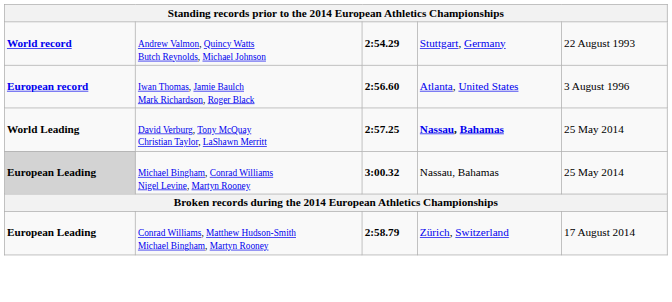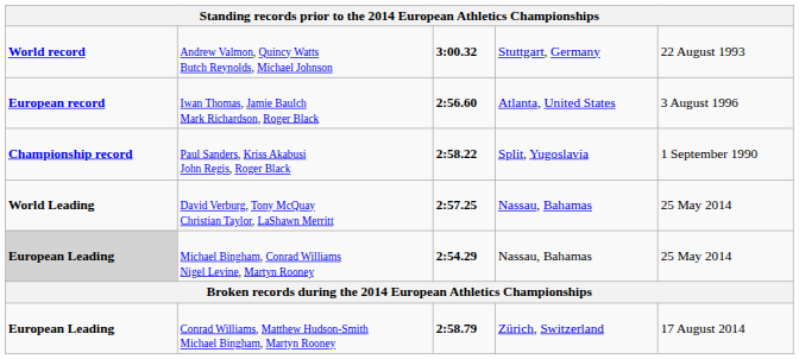 <table class="wikitable" width=75%>
 <tr>
 <th colspan="5">Standing records prior to the 2014 European Athletics Championships</th>
 </tr>
 <tr>
 <td><strong><a href='#'>World record</a></strong></td>
 <td><br><small><a href='#'>Andrew Valmon</a>, <a href='#'>Quincy Watts</a><br><a href='#'>Butch Reynolds</a>, <a href='#'>Michael Johnson</a></small></td>
-<td><strong>2:54.29</strong></td>
+<td><strong>3:00.32</strong></td>
 <td><a href='#'>Stuttgart</a>, <a href='#'>Germany</a></td>
 <td>22 August 1993</td>
 </tr>
 <tr>
 <td><strong><a href='#'>European record</a></strong></td>
 <td><br><small><a href='#'>Iwan Thomas</a>, <a href='#'>Jamie Baulch</a><br><a href='#'>Mark Richardson</a>, <a href='#'>Roger Black</a></small></td>
 <td><strong>2:56.60</strong></td>
 <td><a href='#'>Atlanta</a>, <a href='#'>United States</a></td>
 <td>3 August 1996</td>
 </tr>
 <tr>
+<td><strong><a href='#'>Championship record</a></strong></td>
+<td><br><small><a href='#'>Paul Sanders</a>, <a href='#'>Kriss Akabusi</a><br><a href='#'>John Regis</a>, <a href='#'>Roger Black</a></small></td>
+<td><strong>2:58.22</strong></td>
+<td><a href='#'>Split</a>, <a href='#'>Yugoslavia</a></td>
+<td>1 September 1990</td>
+</tr>
+<tr>
 <td><strong>World Leading</strong></td>
 <td><br><small><a href='#'>David Verburg</a>, <a href='#'>Tony McQuay</a><br> <a href='#'>Christian Taylor</a>, <a href='#'>LaShawn Merritt</a></small></td>
 <td><strong>2:57.25</strong></td>
-<td><strong><a href='#'>Nassau</a>, <a href='#'>Bahamas</a></strong></td>
+<td><a href='#'>Nassau</a>, <a href='#'>Bahamas</a></td>
 <td>25 May 2014</td>
 </tr>
 <tr>
 <td style="background: lightgrey;"><strong>European Leading</strong></td>
 <td><br><small><a href='#'>Michael Bingham</a>, <a href='#'>Conrad Williams</a><br> <a href='#'>Nigel Levine</a>, <a href='#'>Martyn Rooney</a></small></td>
-<td><strong>3:00.32</strong></td>
+<td><strong>2:54.29</strong></td>
 <td>Nassau, Bahamas</td>
 <td>25 May 2014</td>
 </tr>
 <tr>
 <th colspan="5">Broken records during the 2014 European Athletics Championships</th>
 </tr>
 <tr>
 <td><strong>European Leading</strong></td>
 <td><br><small><a href='#'>Conrad Williams</a>, <a href='#'>Matthew Hudson-Smith</a> <br> <a href='#'>Michael Bingham</a>, <a href='#'>Martyn Rooney</a></small></td>
 <td><strong>2:58.79</strong></td>
 <td><a href='#'>Zürich</a>, <a href='#'>Switzerland</a></td>
 <td>17 August 2014</td>
 </tr>
 </table>
